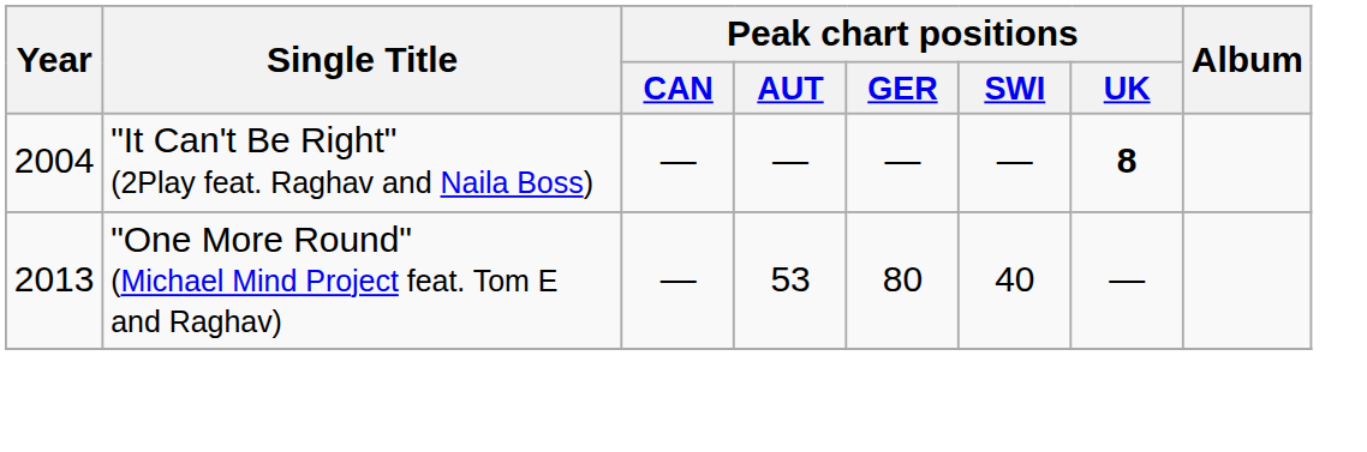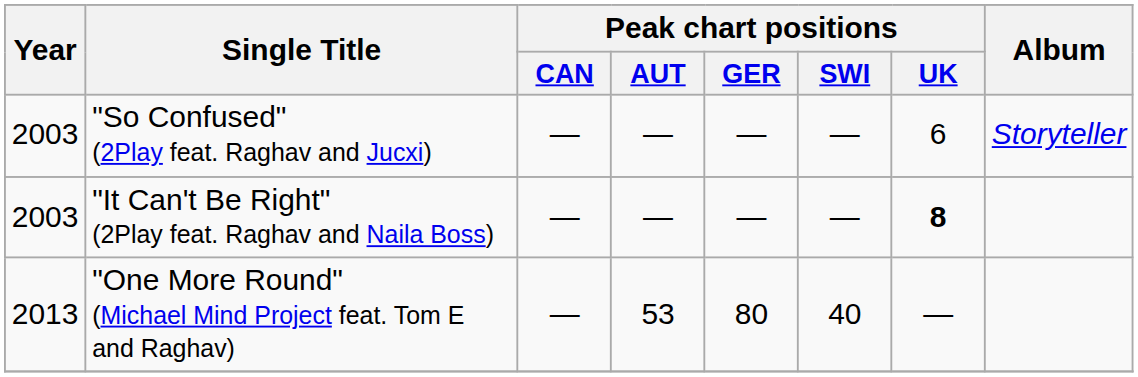 <table class="wikitable plainrowheaders" style="text-align:center;">
 <tr>
 <th scope="col" rowspan="2">Year</th>
 <th scope="col" rowspan="2" style="width:14em;">Single Title</th>
 <th scope="col" colspan="5">Peak chart positions</th>
 <th scope="col" rowspan="2">Album</th>
 </tr>
 <tr>
 <th scope="col" style="width:3em;font-size:90%;"><a href='#'>CAN</a></th>
 <th scope="col" style="width:3em;font-size:90%;"><a href='#'>AUT</a></th>
 <th scope="col" style="width:3em;font-size:90%;"><a href='#'>GER</a></th>
 <th scope="col" style="width:3em;font-size:90%;"><a href='#'>SWI</a></th>
 <th scope="col" style="width:3em;font-size:90%;"><a href='#'>UK</a></th>
 </tr>
 <tr>
-<td rowspan="1">2004</td>
+<td rowspan="1">2003</td>
+<td align="left">"So Confused"<br><small> (<a href='#'>2Play</a> feat. Raghav and <a href='#'>Jucxi</a>)</small></td>
+<td align="center">—</td>
+<td align="center">—</td>
+<td align="center">—</td>
+<td align="center">—</td>
+<td align="center">6</td>
+<td rowspan="1"><em><a href='#'>Storyteller</a></em></td>
+</tr>
+<tr>
+<td rowspan="1">2003</td>
 <td align="left">"It Can't Be Right" <br><small>(2Play feat. Raghav and <a href='#'>Naila Boss</a>)</small></td>
 <td align="center">—</td>
 <td align="center">—</td>
 <td align="center">—</td>
 <td align="center">—</td>
 <td align="center"><strong>8</strong></td>
 <td align="center"></td>
 </tr>
 <tr>
 <td rowspan=1>2013</td>
 <td align="left">"One More Round"<br><small>(<a href='#'>Michael Mind Project</a> feat. Tom E and Raghav)</small></td>
 <td align="center">—</td>
 <td align="center">53</td>
 <td align="center">80</td>
 <td align="center">40</td>
 <td align="center">—</td>
 <td rowspan="1"></td>
 </tr>
 <tr>
 </tr>
 </table>
